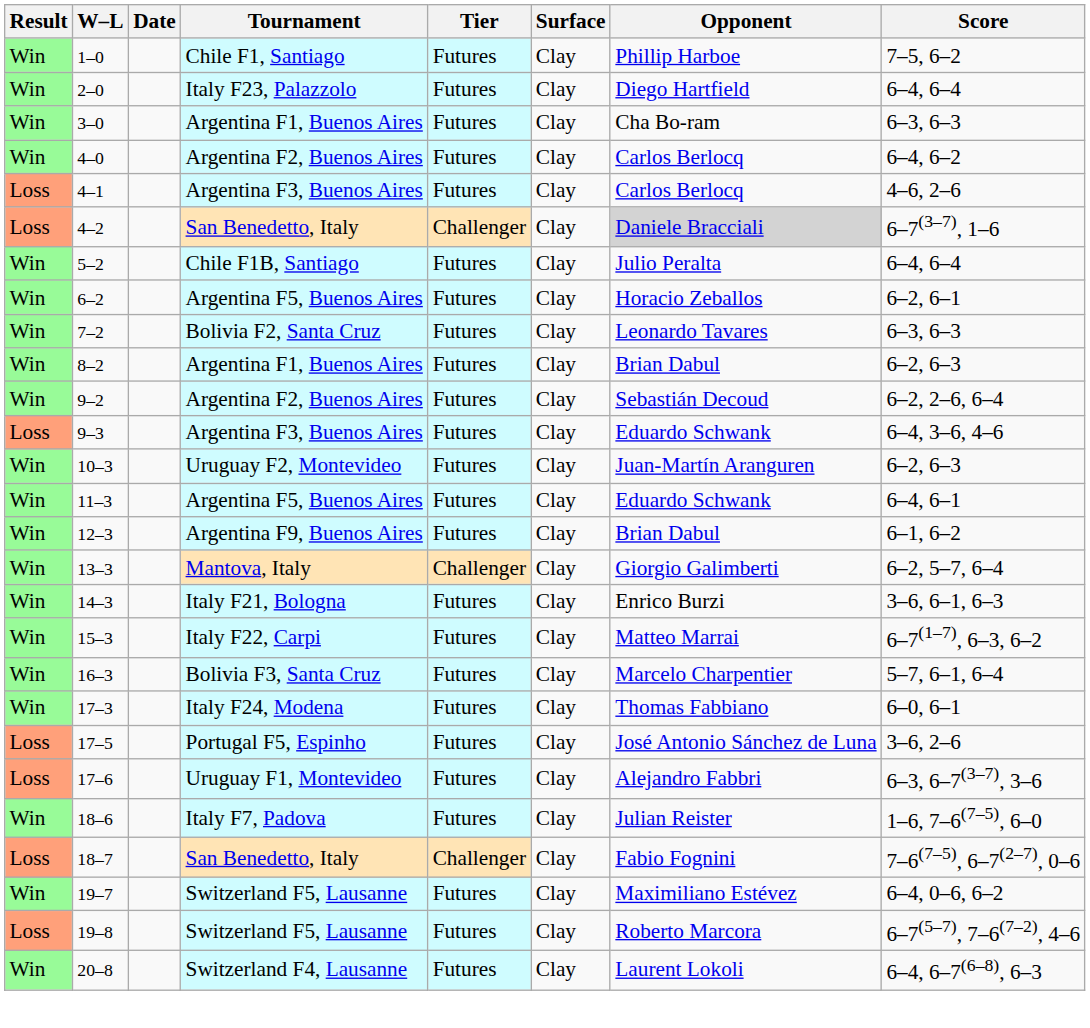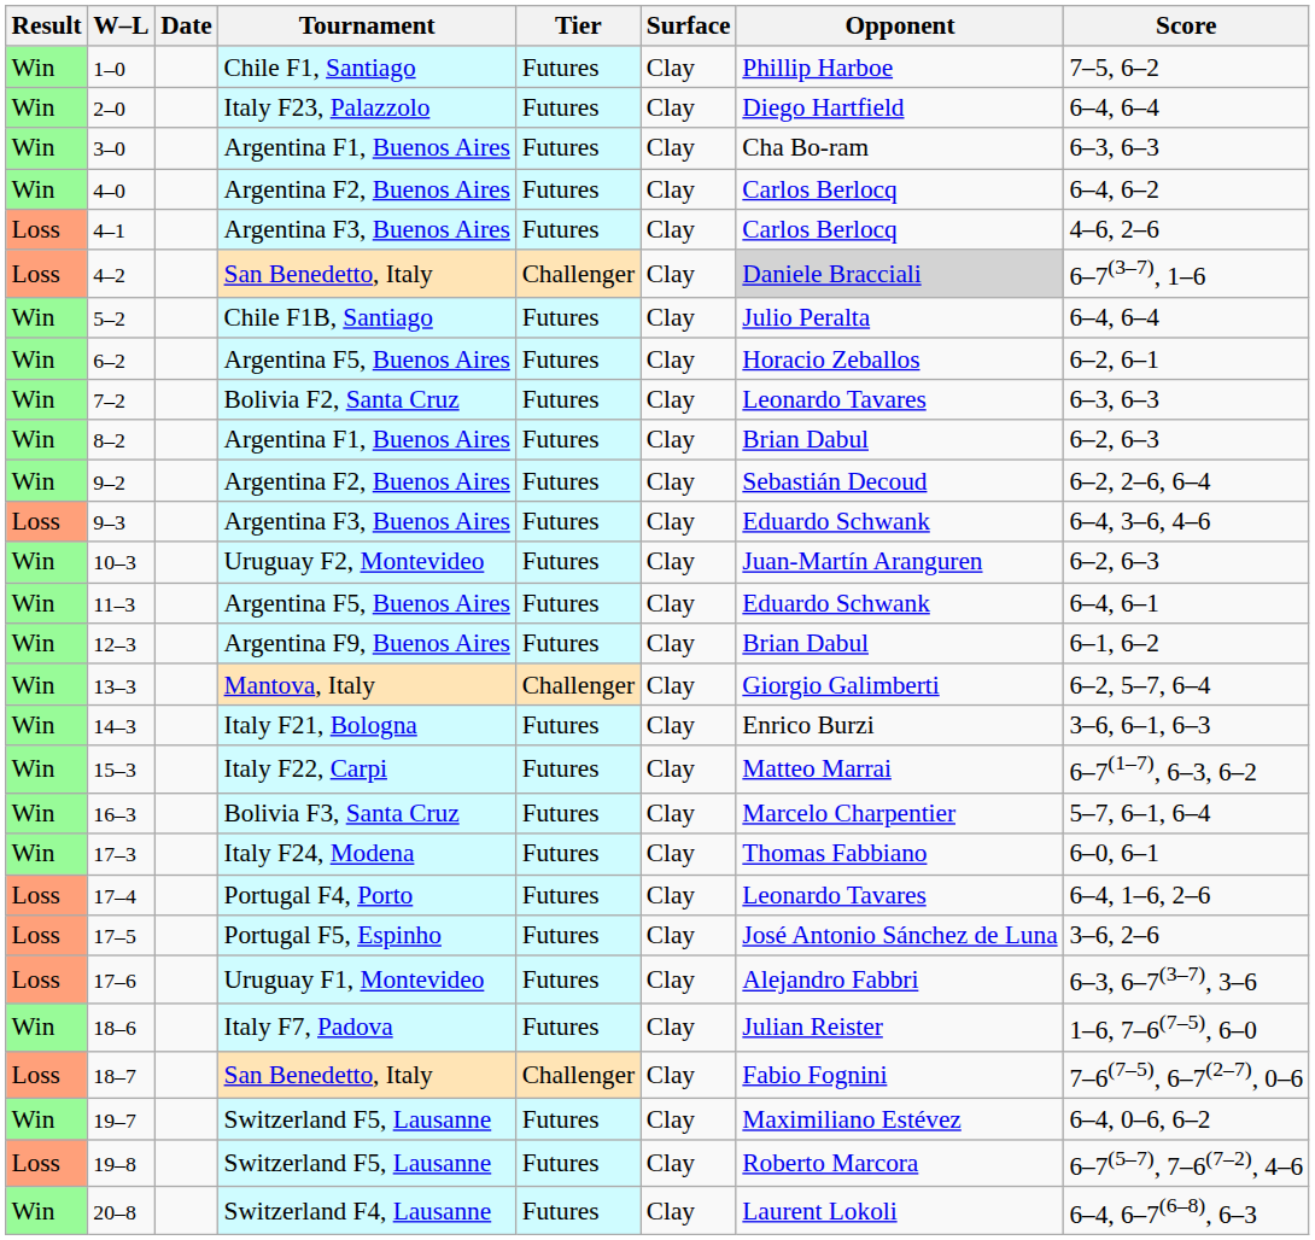 <table class="sortable wikitable">
 <tr>
 <th>Result</th>
 <th class="unsortable">W–L</th>
 <th>Date</th>
 <th>Tournament</th>
 <th>Tier</th>
 <th>Surface</th>
 <th>Opponent</th>
 <th class="unsortable">Score</th>
 </tr>
 <tr>
 <td bgcolor=98FB98>Win</td>
 <td><small>1–0</small></td>
 <td></td>
 <td style="background:#cffcff;">Chile F1, <a href='#'>Santiago</a></td>
 <td style="background:#cffcff;">Futures</td>
 <td>Clay</td>
 <td> <a href='#'>Phillip Harboe</a></td>
 <td>7–5, 6–2</td>
 </tr>
 <tr>
 <td bgcolor=98FB98>Win</td>
 <td><small>2–0</small></td>
 <td></td>
 <td style="background:#cffcff;">Italy F23, <a href='#'>Palazzolo</a></td>
 <td style="background:#cffcff;">Futures</td>
 <td>Clay</td>
 <td> <a href='#'>Diego Hartfield</a></td>
 <td>6–4, 6–4</td>
 </tr>
 <tr>
 <td bgcolor=98FB98>Win</td>
 <td><small>3–0</small></td>
 <td></td>
 <td style="background:#cffcff;">Argentina F1, <a href='#'>Buenos Aires</a></td>
 <td style="background:#cffcff;">Futures</td>
 <td>Clay</td>
 <td> Cha Bo-ram</td>
 <td>6–3, 6–3</td>
 </tr>
 <tr>
 <td bgcolor=98FB98>Win</td>
 <td><small>4–0</small></td>
 <td></td>
 <td style="background:#cffcff;">Argentina F2, <a href='#'>Buenos Aires</a></td>
 <td style="background:#cffcff;">Futures</td>
 <td>Clay</td>
 <td> <a href='#'>Carlos Berlocq</a></td>
 <td>6–4, 6–2</td>
 </tr>
 <tr>
 <td bgcolor=FFA07A>Loss</td>
 <td><small>4–1</small></td>
 <td></td>
 <td style="background:#cffcff;">Argentina F3, <a href='#'>Buenos Aires</a></td>
 <td style="background:#cffcff;">Futures</td>
 <td>Clay</td>
 <td> <a href='#'>Carlos Berlocq</a></td>
 <td>4–6, 2–6</td>
 </tr>
 <tr>
 <td bgcolor=FFA07A>Loss</td>
 <td><small>4–2</small></td>
 <td></td>
 <td style="background:moccasin;"><a href='#'>San Benedetto</a>, Italy</td>
 <td style="background:moccasin;">Challenger</td>
 <td>Clay</td>
 <td style="background: lightgrey;"> <a href='#'>Daniele Bracciali</a></td>
 <td>6–7<sup>(3–7)</sup>, 1–6</td>
 </tr>
 <tr>
 <td bgcolor=98FB98>Win</td>
 <td><small>5–2</small></td>
 <td></td>
 <td style="background:#cffcff;">Chile F1B, <a href='#'>Santiago</a></td>
 <td style="background:#cffcff;">Futures</td>
 <td>Clay</td>
 <td> <a href='#'>Julio Peralta</a></td>
 <td>6–4, 6–4</td>
 </tr>
 <tr>
 <td bgcolor=98FB98>Win</td>
 <td><small>6–2</small></td>
 <td></td>
 <td style="background:#cffcff;">Argentina F5, <a href='#'>Buenos Aires</a></td>
 <td style="background:#cffcff;">Futures</td>
 <td>Clay</td>
 <td> <a href='#'>Horacio Zeballos</a></td>
 <td>6–2, 6–1</td>
 </tr>
 <tr>
 <td bgcolor=98FB98>Win</td>
 <td><small>7–2</small></td>
 <td></td>
 <td style="background:#cffcff;">Bolivia F2, <a href='#'>Santa Cruz</a></td>
 <td style="background:#cffcff;">Futures</td>
 <td>Clay</td>
 <td> <a href='#'>Leonardo Tavares</a></td>
 <td>6–3, 6–3</td>
 </tr>
 <tr>
 <td bgcolor=98FB98>Win</td>
 <td><small>8–2</small></td>
 <td></td>
 <td style="background:#cffcff;">Argentina F1, <a href='#'>Buenos Aires</a></td>
 <td style="background:#cffcff;">Futures</td>
 <td>Clay</td>
 <td> <a href='#'>Brian Dabul</a></td>
 <td>6–2, 6–3</td>
 </tr>
 <tr>
 <td bgcolor=98FB98>Win</td>
 <td><small>9–2</small></td>
 <td></td>
 <td style="background:#cffcff;">Argentina F2, <a href='#'>Buenos Aires</a></td>
 <td style="background:#cffcff;">Futures</td>
 <td>Clay</td>
 <td> <a href='#'>Sebastián Decoud</a></td>
 <td>6–2, 2–6, 6–4</td>
 </tr>
 <tr>
 <td bgcolor=FFA07A>Loss</td>
 <td><small>9–3</small></td>
 <td></td>
 <td style="background:#cffcff;">Argentina F3, <a href='#'>Buenos Aires</a></td>
 <td style="background:#cffcff;">Futures</td>
 <td>Clay</td>
 <td> <a href='#'>Eduardo Schwank</a></td>
 <td>6–4, 3–6, 4–6</td>
 </tr>
 <tr>
 <td bgcolor=98FB98>Win</td>
 <td><small>10–3</small></td>
 <td></td>
 <td style="background:#cffcff;">Uruguay F2, <a href='#'>Montevideo</a></td>
 <td style="background:#cffcff;">Futures</td>
 <td>Clay</td>
 <td> <a href='#'>Juan-Martín Aranguren</a></td>
 <td>6–2, 6–3</td>
 </tr>
 <tr>
 <td bgcolor=98FB98>Win</td>
 <td><small>11–3</small></td>
 <td></td>
 <td style="background:#cffcff;">Argentina F5, <a href='#'>Buenos Aires</a></td>
 <td style="background:#cffcff;">Futures</td>
 <td>Clay</td>
 <td> <a href='#'>Eduardo Schwank</a></td>
 <td>6–4, 6–1</td>
 </tr>
 <tr>
 <td bgcolor=98FB98>Win</td>
 <td><small>12–3</small></td>
 <td></td>
 <td style="background:#cffcff;">Argentina F9, <a href='#'>Buenos Aires</a></td>
 <td style="background:#cffcff;">Futures</td>
 <td>Clay</td>
 <td> <a href='#'>Brian Dabul</a></td>
 <td>6–1, 6–2</td>
 </tr>
 <tr>
 <td bgcolor=98FB98>Win</td>
 <td><small>13–3</small></td>
 <td></td>
 <td style="background:moccasin;"><a href='#'>Mantova</a>, Italy</td>
 <td style="background:moccasin;">Challenger</td>
 <td>Clay</td>
 <td> <a href='#'>Giorgio Galimberti</a></td>
 <td>6–2, 5–7, 6–4</td>
 </tr>
 <tr>
 <td bgcolor=98FB98>Win</td>
 <td><small>14–3</small></td>
 <td></td>
 <td style="background:#cffcff;">Italy F21, <a href='#'>Bologna</a></td>
 <td style="background:#cffcff;">Futures</td>
 <td>Clay</td>
 <td> Enrico Burzi</td>
 <td>3–6, 6–1, 6–3</td>
 </tr>
 <tr>
 <td bgcolor=98FB98>Win</td>
 <td><small>15–3</small></td>
 <td></td>
 <td style="background:#cffcff;">Italy F22, <a href='#'>Carpi</a></td>
 <td style="background:#cffcff;">Futures</td>
 <td>Clay</td>
 <td> <a href='#'>Matteo Marrai</a></td>
 <td>6–7<sup>(1–7)</sup>, 6–3, 6–2</td>
 </tr>
 <tr>
 <td bgcolor=98FB98>Win</td>
 <td><small>16–3</small></td>
 <td></td>
 <td style="background:#cffcff;">Bolivia F3, <a href='#'>Santa Cruz</a></td>
 <td style="background:#cffcff;">Futures</td>
 <td>Clay</td>
 <td> <a href='#'>Marcelo Charpentier</a></td>
 <td>5–7, 6–1, 6–4</td>
 </tr>
 <tr>
 <td bgcolor=98FB98>Win</td>
 <td><small>17–3</small></td>
 <td></td>
 <td style="background:#cffcff;">Italy F24, <a href='#'>Modena</a></td>
 <td style="background:#cffcff;">Futures</td>
 <td>Clay</td>
 <td> <a href='#'>Thomas Fabbiano</a></td>
 <td>6–0, 6–1</td>
 </tr>
 <tr>
 <td bgcolor=FFA07A>Loss</td>
+<td><small>17–4</small></td>
+<td></td>
+<td style="background:#cffcff;">Portugal F4, <a href='#'>Porto</a></td>
+<td style="background:#cffcff;">Futures</td>
+<td>Clay</td>
+<td> <a href='#'>Leonardo Tavares</a></td>
+<td>6–4, 1–6, 2–6</td>
+</tr>
+<tr>
+<td bgcolor=FFA07A>Loss</td>
 <td><small>17–5</small></td>
 <td></td>
 <td style="background:#cffcff;">Portugal F5, <a href='#'>Espinho</a></td>
 <td style="background:#cffcff;">Futures</td>
 <td>Clay</td>
 <td> <a href='#'>José Antonio Sánchez de Luna</a></td>
 <td>3–6, 2–6</td>
 </tr>
 <tr>
 <td bgcolor=FFA07A>Loss</td>
 <td><small>17–6</small></td>
 <td></td>
 <td style="background:#cffcff;">Uruguay F1, <a href='#'>Montevideo</a></td>
 <td style="background:#cffcff;">Futures</td>
 <td>Clay</td>
 <td> <a href='#'>Alejandro Fabbri</a></td>
 <td>6–3, 6–7<sup>(3–7)</sup>, 3–6</td>
 </tr>
 <tr>
 <td bgcolor=98FB98>Win</td>
 <td><small>18–6</small></td>
 <td></td>
 <td style="background:#cffcff;">Italy F7, <a href='#'>Padova</a></td>
 <td style="background:#cffcff;">Futures</td>
 <td>Clay</td>
 <td> <a href='#'>Julian Reister</a></td>
 <td>1–6, 7–6<sup>(7–5)</sup>, 6–0</td>
 </tr>
 <tr>
 <td bgcolor=FFA07A>Loss</td>
 <td><small>18–7</small></td>
 <td></td>
 <td style="background:moccasin;"><a href='#'>San Benedetto</a>, Italy</td>
 <td style="background:moccasin;">Challenger</td>
 <td>Clay</td>
 <td> <a href='#'>Fabio Fognini</a></td>
 <td>7–6<sup>(7–5)</sup>, 6–7<sup>(2–7)</sup>, 0–6</td>
 </tr>
 <tr>
 <td bgcolor=98FB98>Win</td>
 <td><small>19–7</small></td>
 <td></td>
 <td style="background:#cffcff;">Switzerland F5, <a href='#'>Lausanne</a></td>
 <td style="background:#cffcff;">Futures</td>
 <td>Clay</td>
 <td> <a href='#'>Maximiliano Estévez</a></td>
 <td>6–4, 0–6, 6–2</td>
 </tr>
 <tr>
 <td bgcolor=FFA07A>Loss</td>
 <td><small>19–8</small></td>
 <td></td>
 <td style="background:#cffcff;">Switzerland F5, <a href='#'>Lausanne</a></td>
 <td style="background:#cffcff;">Futures</td>
 <td>Clay</td>
 <td> <a href='#'>Roberto Marcora</a></td>
 <td>6–7<sup>(5–7)</sup>, 7–6<sup>(7–2)</sup>, 4–6</td>
 </tr>
 <tr>
 <td bgcolor=98FB98>Win</td>
 <td><small>20–8</small></td>
 <td></td>
 <td style="background:#cffcff;">Switzerland F4, <a href='#'>Lausanne</a></td>
 <td style="background:#cffcff;">Futures</td>
 <td>Clay</td>
 <td> <a href='#'>Laurent Lokoli</a></td>
 <td>6–4, 6–7<sup>(6–8)</sup>, 6–3</td>
 </tr>
 </table>
